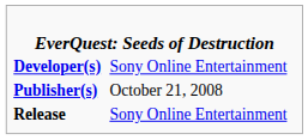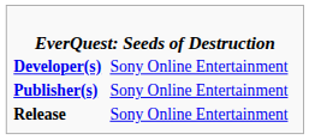 <table class="infobox" style="float:right; width:264px; font-size:90%;">
 <tr>
 <td colspan=2 style="font-size:110%; text-align:center;"><br><strong><em>EverQuest: Seeds of Destruction</em></strong><br></td>
 </tr>
 <tr>
 <td><strong><a href='#'>Developer(s)</a></strong></td>
 <td><a href='#'>Sony Online Entertainment</a></td>
 </tr>
 <tr>
 <td><strong><a href='#'>Publisher(s)</a></strong></td>
-<td>October 21, 2008</td>
+<td><a href='#'>Sony Online Entertainment</a></td>
 </tr>
 <tr>
 <td><strong>Release</strong></td>
 <td><a href='#'>Sony Online Entertainment</a></td>
 </tr>
 <tr>
 </tr>
 </table>
